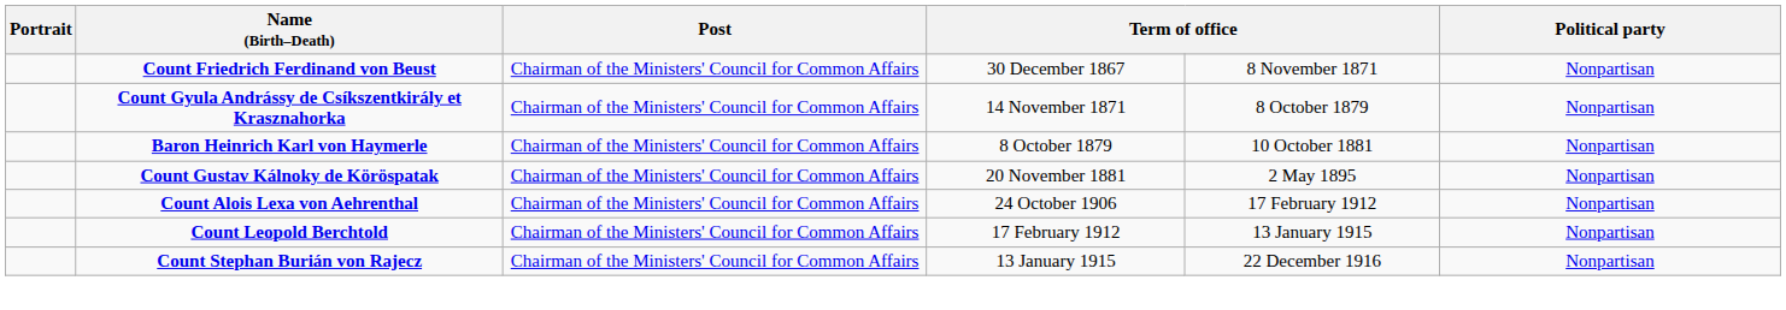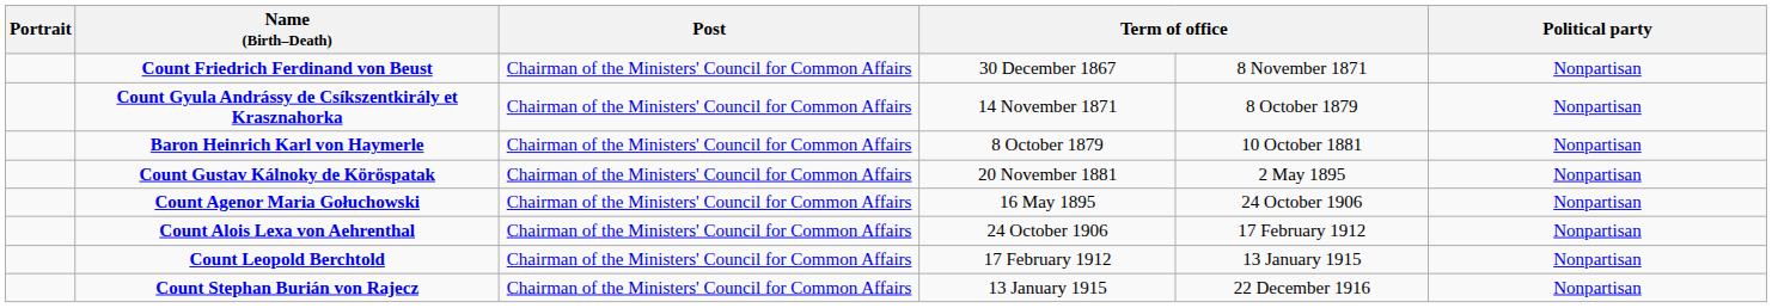 <table class="wikitable" style="text-align: center;">
 <tr>
 <th width=70>Portrait</th>
 <th width=25%>Name<br><small>(Birth–Death)</small></th>
 <th width=25%>Post</th>
 <th width=30% colspan=2>Term of office</th>
 <th width=25%>Political party</th>
 </tr>
 <tr>
 <td></td>
 <td><strong><a href='#'>Count Friedrich Ferdinand von Beust</a></strong><br></td>
 <td><a href='#'>Chairman of the Ministers' Council for Common Affairs</a></td>
 <td>30 December 1867</td>
 <td>8 November 1871</td>
 <td><a href='#'>Nonpartisan</a></td>
 </tr>
 <tr>
 <td></td>
 <td><strong><a href='#'>Count Gyula Andrássy de Csíkszentkirály et Krasznahorka</a></strong><br></td>
 <td><a href='#'>Chairman of the Ministers' Council for Common Affairs</a></td>
 <td>14 November 1871</td>
 <td>8 October 1879</td>
 <td><a href='#'>Nonpartisan</a></td>
 </tr>
 <tr>
 <td></td>
 <td><strong><a href='#'>Baron Heinrich Karl von Haymerle</a></strong><br></td>
 <td><a href='#'>Chairman of the Ministers' Council for Common Affairs</a></td>
 <td>8 October 1879</td>
 <td>10 October 1881</td>
 <td><a href='#'>Nonpartisan</a></td>
 </tr>
 <tr>
 <td></td>
 <td><strong><a href='#'>Count Gustav Kálnoky de Köröspatak</a></strong><br></td>
 <td><a href='#'>Chairman of the Ministers' Council for Common Affairs</a></td>
 <td>20 November 1881</td>
 <td>2 May 1895</td>
 <td><a href='#'>Nonpartisan</a></td>
 </tr>
 <tr>
 <td></td>
+<td><strong><a href='#'>Count Agenor Maria Gołuchowski</a></strong><br></td>
+<td><a href='#'>Chairman of the Ministers' Council for Common Affairs</a></td>
+<td>16 May 1895</td>
+<td>24 October 1906</td>
+<td><a href='#'>Nonpartisan</a></td>
+</tr>
+<tr>
+<td></td>
 <td><strong><a href='#'>Count Alois Lexa von Aehrenthal</a></strong><br></td>
 <td><a href='#'>Chairman of the Ministers' Council for Common Affairs</a></td>
 <td>24 October 1906</td>
 <td>17 February 1912</td>
 <td><a href='#'>Nonpartisan</a></td>
 </tr>
 <tr>
 <td></td>
 <td><strong><a href='#'>Count Leopold Berchtold</a></strong><br></td>
 <td><a href='#'>Chairman of the Ministers' Council for Common Affairs</a></td>
 <td>17 February 1912</td>
 <td>13 January 1915</td>
 <td><a href='#'>Nonpartisan</a></td>
 </tr>
 <tr>
 <td></td>
 <td><strong><a href='#'>Count Stephan Burián von Rajecz</a></strong><br></td>
 <td><a href='#'>Chairman of the Ministers' Council for Common Affairs</a></td>
 <td>13 January 1915</td>
 <td>22 December 1916</td>
 <td><a href='#'>Nonpartisan</a></td>
 </tr>
 </table>
